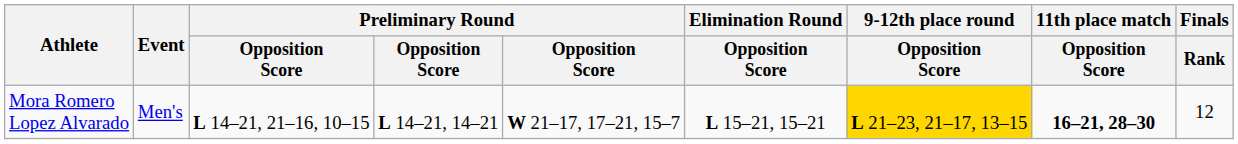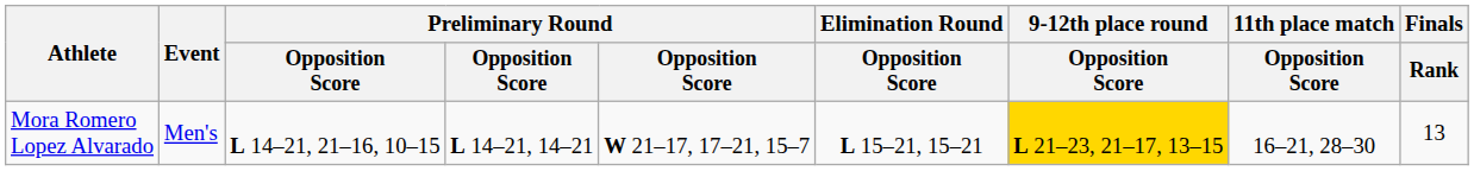 <table class="wikitable" border="1" style="font-size:90%">
 <tr>
 <th rowspan=2>Athlete</th>
 <th rowspan=2>Event</th>
 <th colspan=3>Preliminary Round</th>
 <th>Elimination Round</th>
 <th>9-12th place round</th>
 <th>11th place match</th>
 <th>Finals</th>
 </tr>
 <tr style="font-size:95%">
 <th>Opposition<br>Score</th>
 <th>Opposition<br>Score</th>
 <th>Opposition<br>Score</th>
 <th>Opposition<br>Score</th>
 <th>Opposition<br>Score</th>
 <th>Opposition<br>Score</th>
 <th>Rank</th>
 </tr>
 <tr align=center>
 <td align=left><a href='#'>Mora Romero</a><br><a href='#'>Lopez Alvarado</a></td>
 <td align=left><a href='#'>Men's</a></td>
 <td> <br> <strong>L</strong> 14–21, 21–16, 10–15</td>
 <td> <br> <strong>L</strong> 14–21, 14–21</td>
 <td> <br> <strong>W</strong> 21–17, 17–21, 15–7</td>
 <td> <br> <strong>L</strong> 15–21, 15–21</td>
 <td style="background: gold;"> <br> <strong>L</strong> 21–23, 21–17, 13–15</td>
-<td><strong> <br> 16–21, 28–30</strong></td>
-<td>12</td>
+<td> <br> 16–21, 28–30</td>
+<td>13</td>
 </tr>
 </table>
